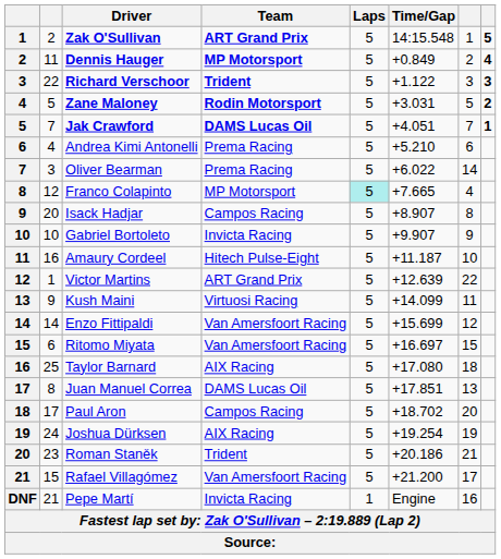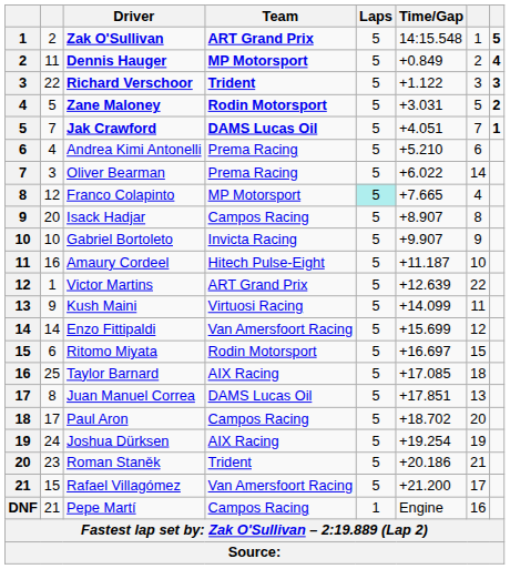 <table class="wikitable" style="font-size:85%">
 <tr>
 <th></th>
 <th></th>
 <th>Driver</th>
 <th>Team</th>
 <th>Laps</th>
 <th>Time/Gap</th>
 <th></th>
 <th></th>
 </tr>
 <tr>
 <th>1</th>
 <td align="center">2</td>
 <td> <strong><a href='#'>Zak O'Sullivan</a></strong></td>
 <td><strong><a href='#'>ART Grand Prix</a></strong></td>
 <td align="center">5</td>
 <td>14:15.548</td>
 <td align="center">1</td>
 <td align="center"><strong>5</strong></td>
 </tr>
 <tr>
 <th>2</th>
 <td align="center">11</td>
 <td> <strong><a href='#'>Dennis Hauger</a></strong></td>
 <td><strong><a href='#'>MP Motorsport</a></strong></td>
 <td align="center">5</td>
 <td>+0.849</td>
 <td align="center">2</td>
 <td align="center"><strong>4</strong></td>
 </tr>
 <tr>
 <th>3</th>
 <td align="center">22</td>
 <td> <strong><a href='#'>Richard Verschoor</a></strong></td>
 <td><strong><a href='#'>Trident</a></strong></td>
 <td align="center">5</td>
 <td>+1.122</td>
 <td align="center">3</td>
 <td align="center"><strong>3</strong></td>
 </tr>
 <tr>
 <th>4</th>
 <td align="center">5</td>
 <td> <strong><a href='#'>Zane Maloney</a></strong></td>
 <td><strong><a href='#'>Rodin Motorsport</a></strong></td>
 <td align="center">5</td>
 <td>+3.031</td>
 <td align="center">5</td>
 <td align="center"><strong>2</strong></td>
 </tr>
 <tr>
 <th>5</th>
 <td align="center">7</td>
 <td> <strong><a href='#'>Jak Crawford</a></strong></td>
 <td><strong><a href='#'>DAMS Lucas Oil</a></strong></td>
 <td align="center">5</td>
 <td>+4.051</td>
 <td align="center">7</td>
 <td align="center"><strong>1</strong></td>
 </tr>
 <tr>
 <th>6</th>
 <td align="center">4</td>
 <td> <a href='#'>Andrea Kimi Antonelli</a></td>
 <td><a href='#'>Prema Racing</a></td>
 <td align="center">5</td>
 <td>+5.210</td>
 <td align="center">6</td>
 <td align="center"></td>
 </tr>
 <tr>
 <th>7</th>
 <td align="center">3</td>
 <td> <a href='#'>Oliver Bearman</a></td>
 <td><a href='#'>Prema Racing</a></td>
 <td align="center">5</td>
 <td>+6.022</td>
 <td align="center">14</td>
 <td align="center"></td>
 </tr>
 <tr>
 <th>8</th>
 <td align="center">12</td>
 <td> <a href='#'>Franco Colapinto</a></td>
 <td><a href='#'>MP Motorsport</a></td>
 <td align="center" style="background: paleturquoise;">5</td>
 <td>+7.665</td>
 <td align="center">4</td>
 <td align="center"></td>
 </tr>
 <tr>
 <th>9</th>
 <td align="center">20</td>
 <td> <a href='#'>Isack Hadjar</a></td>
 <td><a href='#'>Campos Racing</a></td>
 <td align="center">5</td>
 <td>+8.907</td>
 <td align="center">8</td>
 <td align="center"></td>
 </tr>
 <tr>
 <th>10</th>
 <td align="center">10</td>
 <td> <a href='#'>Gabriel Bortoleto</a></td>
 <td><a href='#'>Invicta Racing</a></td>
 <td align="center">5</td>
 <td>+9.907</td>
 <td align="center">9</td>
 <td align="center"></td>
 </tr>
 <tr>
 <th>11</th>
 <td align="center">16</td>
 <td> <a href='#'>Amaury Cordeel</a></td>
 <td><a href='#'>Hitech Pulse-Eight</a></td>
 <td align="center">5</td>
 <td>+11.187</td>
 <td align="center">10</td>
 <td align="center"></td>
 </tr>
 <tr>
 <th>12</th>
 <td align="center">1</td>
 <td> <a href='#'>Victor Martins</a></td>
 <td><a href='#'>ART Grand Prix</a></td>
 <td align="center">5</td>
 <td>+12.639</td>
 <td align="center">22</td>
 <td align="center"></td>
 </tr>
 <tr>
 <th>13</th>
 <td align="center">9</td>
 <td> <a href='#'>Kush Maini</a></td>
 <td><a href='#'>Virtuosi Racing</a></td>
 <td align="center">5</td>
 <td>+14.099</td>
 <td align="center">11</td>
 <td align="center"></td>
 </tr>
 <tr>
 <th>14</th>
 <td align="center">14</td>
 <td> <a href='#'>Enzo Fittipaldi</a></td>
 <td><a href='#'>Van Amersfoort Racing</a></td>
 <td align="center">5</td>
 <td>+15.699</td>
 <td align="center">12</td>
 <td align="center"></td>
 </tr>
 <tr>
 <th>15</th>
 <td align="center">6</td>
 <td> <a href='#'>Ritomo Miyata</a></td>
-<td><a href='#'>Van Amersfoort Racing</a></td>
+<td><a href='#'>Rodin Motorsport</a></td>
 <td align="center">5</td>
 <td>+16.697</td>
 <td align="center">15</td>
 <td align="center"></td>
 </tr>
 <tr>
 <th>16</th>
 <td align="center">25</td>
 <td> <a href='#'>Taylor Barnard</a></td>
 <td><a href='#'>AIX Racing</a></td>
 <td align="center">5</td>
-<td>+17.080</td>
+<td>+17.085</td>
 <td align="center">18</td>
 <td align="center"></td>
 </tr>
 <tr>
 <th>17</th>
 <td align="center">8</td>
 <td> <a href='#'>Juan Manuel Correa</a></td>
 <td><a href='#'>DAMS Lucas Oil</a></td>
 <td align="center">5</td>
 <td>+17.851</td>
 <td align="center">13</td>
 <td align="center"></td>
 </tr>
 <tr>
 <th>18</th>
 <td align="center">17</td>
 <td> <a href='#'>Paul Aron</a></td>
 <td><a href='#'>Campos Racing</a></td>
 <td align="center">5</td>
 <td>+18.702</td>
 <td align="center">20</td>
 <td align="center"></td>
 </tr>
 <tr>
 <th>19</th>
 <td align="center">24</td>
 <td> <a href='#'>Joshua Dürksen</a></td>
 <td><a href='#'>AIX Racing</a></td>
 <td align="center">5</td>
 <td>+19.254</td>
 <td align="center">19</td>
 <td align="center"></td>
 </tr>
 <tr>
 <th>20</th>
 <td align="center">23</td>
 <td> <a href='#'>Roman Staněk</a></td>
 <td><a href='#'>Trident</a></td>
 <td align="center">5</td>
 <td>+20.186</td>
 <td align="center">21</td>
 <td align="center"></td>
 </tr>
 <tr>
 <th>21</th>
 <td align="center">15</td>
 <td> <a href='#'>Rafael Villagómez</a></td>
 <td><a href='#'>Van Amersfoort Racing</a></td>
 <td align="center">5</td>
 <td>+21.200</td>
 <td align="center">17</td>
 <td align="center"></td>
 </tr>
 <tr>
 <th>DNF</th>
 <td align="center">21</td>
 <td> <a href='#'>Pepe Martí</a></td>
-<td><a href='#'>Invicta Racing</a></td>
+<td><a href='#'>Campos Racing</a></td>
 <td align="center">1</td>
 <td>Engine</td>
 <td align="center">16</td>
 <td align="center"></td>
 </tr>
 <tr>
 <th colspan="8"><em>Fastest lap set by:  <a href='#'>Zak O'Sullivan</a> – 2:19.889 (Lap 2)</em></th>
 </tr>
 <tr>
 <th colspan="8">Source:</th>
 </tr>
 </table>
